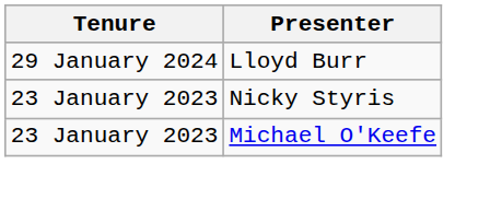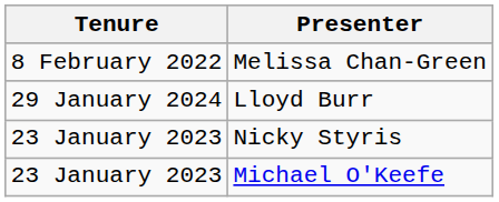 <table class="wikitable">
 <tr>
 <th>Tenure</th>
 <th>Presenter</th>
+</tr>
+<tr>
+<td>8 February 2022</td>
+<td>Melissa Chan-Green</td>
 </tr>
 <tr>
 <td>29 January 2024</td>
 <td>Lloyd Burr</td>
 </tr>
 <tr>
 <td>23 January 2023</td>
 <td>Nicky Styris</td>
 </tr>
 <tr>
 <td>23 January 2023</td>
 <td><a href='#'>Michael O'Keefe</a></td>
 </tr>
 </table>
